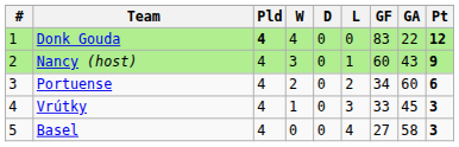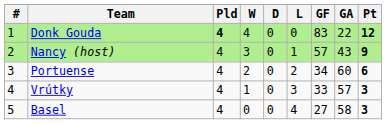 <table class=wikitable>
 <tr align=center>
 </tr>
 <tr>
 <th width=20>#</th>
 <th width=200>Team</th>
 <th width=20>Pld</th>
 <th width=20>W</th>
 <th width=20>D</th>
 <th width=20>L</th>
 <th width=20>GF</th>
 <th width=20>GA</th>
 <th width=20>Pt</th>
 </tr>
 <tr bgcolor=B0EE90>
 <td>1</td>
 <td align="left"> <a href='#'>Donk Gouda</a></td>
 <td><strong>4</strong></td>
 <td>4</td>
 <td>0</td>
 <td>0</td>
 <td>83</td>
 <td>22</td>
 <td><strong>12</strong></td>
 </tr>
 <tr bgcolor=B0EE90>
 <td>2</td>
 <td align="left"> <a href='#'>Nancy</a> <em>(host)</em></td>
 <td>4</td>
 <td>3</td>
 <td>0</td>
 <td>1</td>
-<td>60</td>
+<td>57</td>
 <td>43</td>
 <td><strong>9</strong></td>
 </tr>
 <tr bgcolor=>
 <td>3</td>
 <td align="left"> <a href='#'>Portuense</a></td>
 <td>4</td>
 <td>2</td>
 <td>0</td>
 <td>2</td>
 <td>34</td>
 <td>60</td>
 <td><strong>6</strong></td>
 </tr>
 <tr bgcolor=>
 <td>4</td>
 <td align="left"> <a href='#'>Vrútky</a></td>
 <td>4</td>
 <td>1</td>
 <td>0</td>
 <td>3</td>
 <td>33</td>
-<td>45</td>
+<td>57</td>
 <td><strong>3</strong></td>
 </tr>
 <tr bgcolor=>
 <td>5</td>
 <td align="left"> <a href='#'>Basel</a></td>
 <td>4</td>
 <td>0</td>
 <td>0</td>
 <td>4</td>
 <td>27</td>
 <td>58</td>
 <td><strong>3</strong></td>
 </tr>
 </table>
